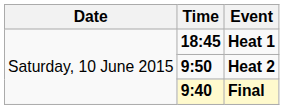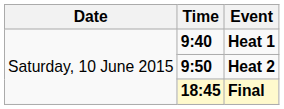 <table class="wikitable">
 <tr>
 <th>Date</th>
 <th>Time</th>
 <th>Event</th>
 </tr>
 <tr>
 <td rowspan=3>Saturday, 10 June 2015</td>
-<td><strong>18:45</strong></td>
+<td><strong>9:40</strong></td>
 <td><strong>Heat 1</strong></td>
 </tr>
 <tr>
 <td><strong>9:50</strong></td>
 <td><strong>Heat 2</strong></td>
 </tr>
 <tr style="background:lemonchiffon;">
-<td><strong>9:40</strong></td>
+<td><strong>18:45</strong></td>
 <td><strong>Final</strong></td>
 </tr>
 </table>
